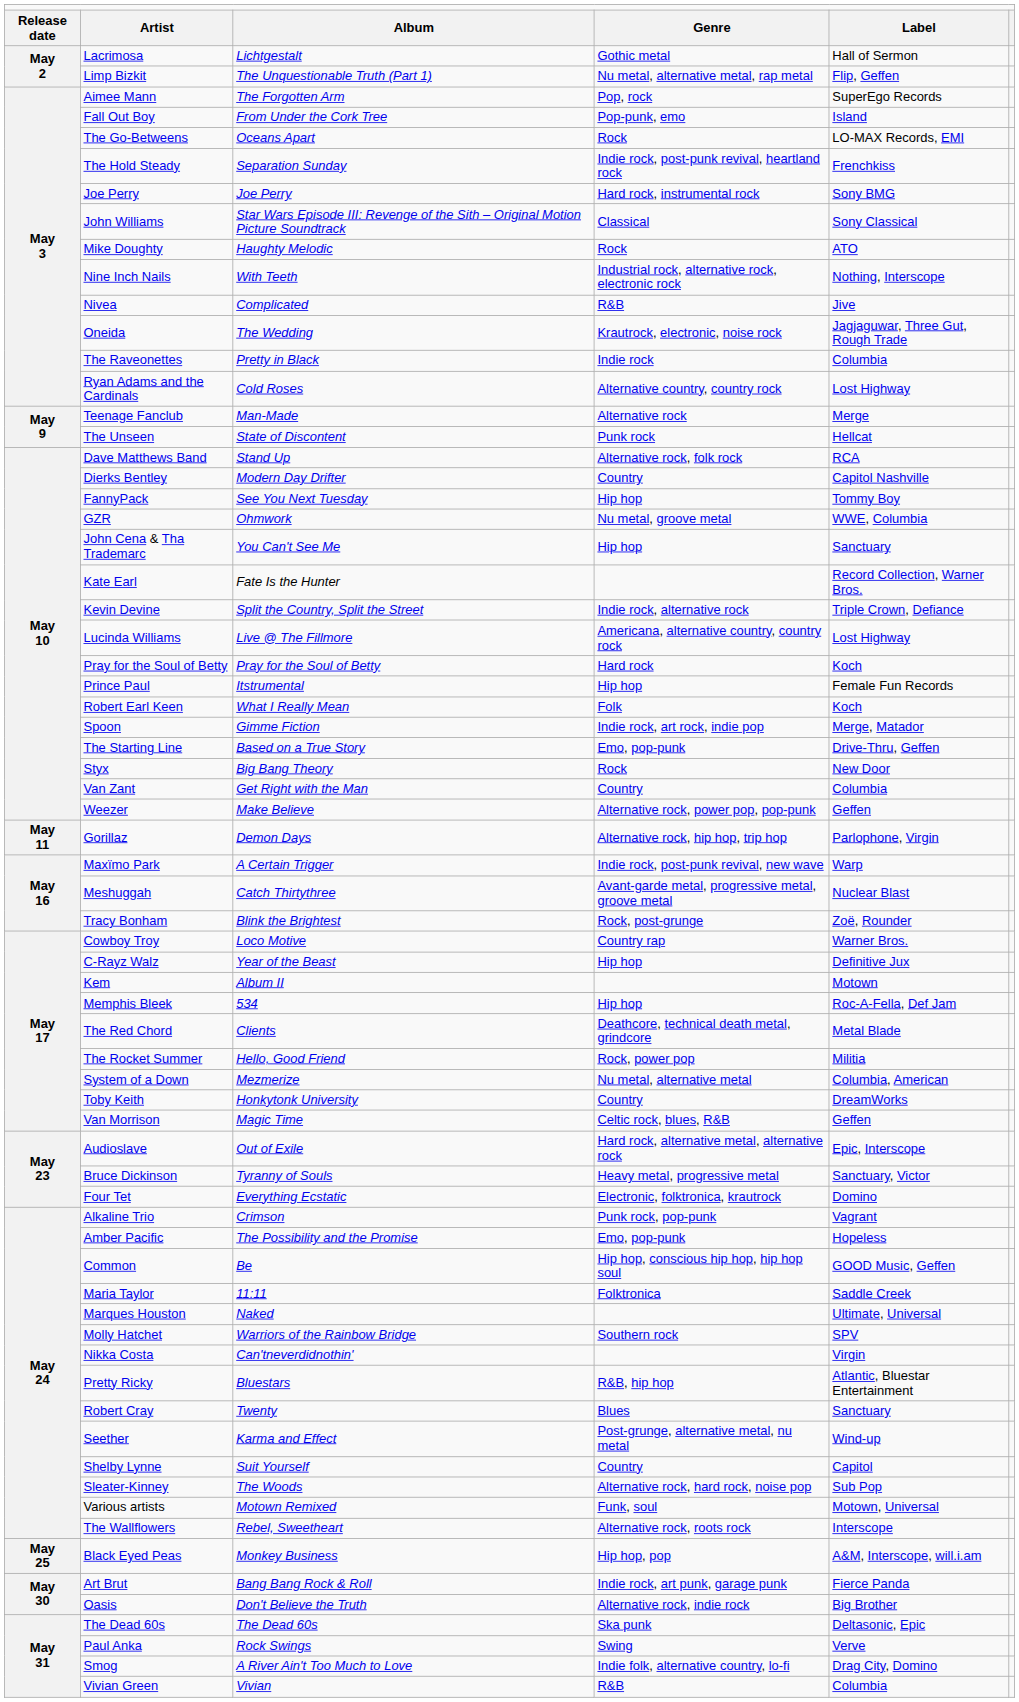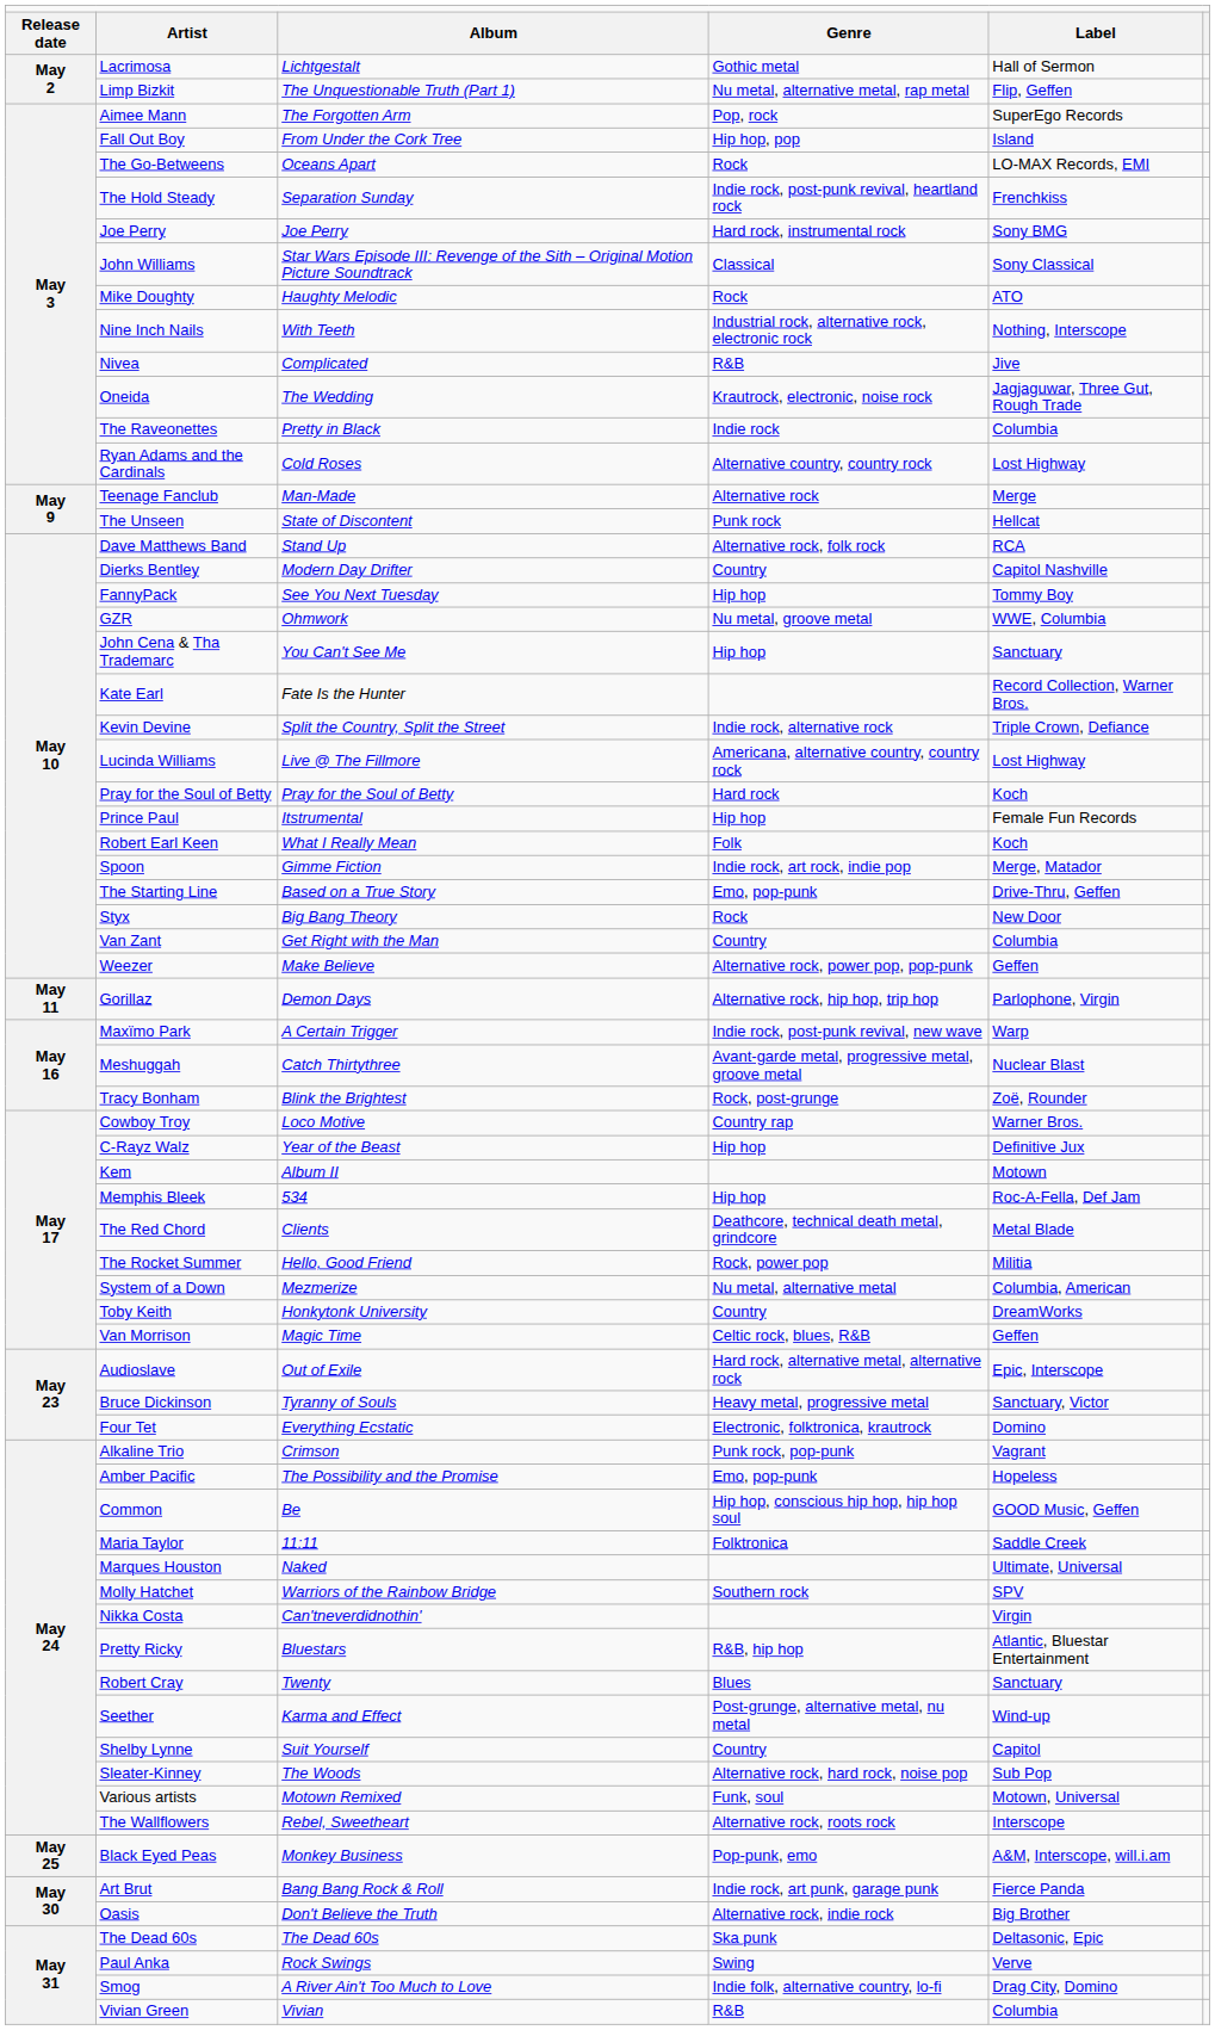 <table class="wikitable plainrowheaders">
 <tr>
 <td colspan="6" style="text-align:center;"></td>
 </tr>
 <tr>
 <th scope="col">Release date</th>
 <th scope="col">Artist</th>
 <th scope="col">Album</th>
 <th scope="col">Genre</th>
 <th scope="col">Label</th>
 <th scope="col"></th>
 </tr>
 <tr>
 <th scope="row" rowspan="2" style="text-align:center;">May<br>2</th>
 <td><a href='#'>Lacrimosa</a></td>
 <td><em><a href='#'>Lichtgestalt</a></em></td>
 <td><a href='#'>Gothic metal</a></td>
 <td>Hall of Sermon</td>
 <td></td>
 </tr>
 <tr>
 <td><a href='#'>Limp Bizkit</a></td>
 <td><em><a href='#'>The Unquestionable Truth (Part 1)</a></em></td>
 <td><a href='#'>Nu metal</a>, <a href='#'>alternative metal</a>, <a href='#'>rap metal</a></td>
 <td><a href='#'>Flip</a>, <a href='#'>Geffen</a></td>
 <td></td>
 </tr>
 <tr>
 <th scope="row" rowspan="12" style="text-align:center;">May<br>3</th>
 <td><a href='#'>Aimee Mann</a></td>
 <td><em><a href='#'>The Forgotten Arm</a></em></td>
 <td><a href='#'>Pop</a>, <a href='#'>rock</a></td>
 <td>SuperEgo Records</td>
 <td></td>
 </tr>
 <tr>
 <td><a href='#'>Fall Out Boy</a></td>
 <td><em><a href='#'>From Under the Cork Tree</a></em></td>
-<td><a href='#'>Pop-punk</a>, <a href='#'>emo</a></td>
+<td><a href='#'>Hip hop</a>, <a href='#'>pop</a></td>
 <td><a href='#'>Island</a></td>
 <td></td>
 </tr>
 <tr>
 <td><a href='#'>The Go-Betweens</a></td>
 <td><em><a href='#'>Oceans Apart</a></em></td>
 <td><a href='#'>Rock</a></td>
 <td>LO-MAX Records, <a href='#'>EMI</a></td>
 <td></td>
 </tr>
 <tr>
 <td><a href='#'>The Hold Steady</a></td>
 <td><em><a href='#'>Separation Sunday</a></em></td>
 <td><a href='#'>Indie rock</a>, <a href='#'>post-punk revival</a>, <a href='#'>heartland rock</a></td>
 <td><a href='#'>Frenchkiss</a></td>
 <td></td>
 </tr>
 <tr>
 <td><a href='#'>Joe Perry</a></td>
 <td><em><a href='#'>Joe Perry</a></em></td>
 <td><a href='#'>Hard rock</a>, <a href='#'>instrumental rock</a></td>
 <td><a href='#'>Sony BMG</a></td>
 <td></td>
 </tr>
 <tr>
 <td><a href='#'>John Williams</a></td>
 <td><em><a href='#'>Star Wars Episode III: Revenge of the Sith – Original Motion Picture Soundtrack</a></em></td>
 <td><a href='#'>Classical</a></td>
 <td><a href='#'>Sony Classical</a></td>
 <td></td>
 </tr>
 <tr>
 <td><a href='#'>Mike Doughty</a></td>
 <td><em><a href='#'>Haughty Melodic</a></em></td>
 <td><a href='#'>Rock</a></td>
 <td><a href='#'>ATO</a></td>
 <td></td>
 </tr>
 <tr>
 <td><a href='#'>Nine Inch Nails</a></td>
 <td><em><a href='#'>With Teeth</a></em></td>
 <td><a href='#'>Industrial rock</a>, <a href='#'>alternative rock</a>, <a href='#'>electronic rock</a></td>
 <td><a href='#'>Nothing</a>, <a href='#'>Interscope</a></td>
 <td></td>
 </tr>
 <tr>
 <td><a href='#'>Nivea</a></td>
 <td><em><a href='#'>Complicated</a></em></td>
 <td><a href='#'>R&B</a></td>
 <td><a href='#'>Jive</a></td>
 <td></td>
 </tr>
 <tr>
 <td><a href='#'>Oneida</a></td>
 <td><em><a href='#'>The Wedding</a></em></td>
 <td><a href='#'>Krautrock</a>, <a href='#'>electronic</a>, <a href='#'>noise rock</a></td>
 <td><a href='#'>Jagjaguwar</a>, <a href='#'>Three Gut</a>, <a href='#'>Rough Trade</a></td>
 <td></td>
 </tr>
 <tr>
 <td><a href='#'>The Raveonettes</a></td>
 <td><em><a href='#'>Pretty in Black</a></em></td>
 <td><a href='#'>Indie rock</a></td>
 <td><a href='#'>Columbia</a></td>
 <td></td>
 </tr>
 <tr>
 <td><a href='#'>Ryan Adams and the Cardinals</a></td>
 <td><em><a href='#'>Cold Roses</a></em></td>
 <td><a href='#'>Alternative country</a>, <a href='#'>country rock</a></td>
 <td><a href='#'>Lost Highway</a></td>
 <td></td>
 </tr>
 <tr>
 <th scope="row" rowspan="2" style="text-align:center;">May<br>9</th>
 <td><a href='#'>Teenage Fanclub</a></td>
 <td><em><a href='#'>Man-Made</a></em></td>
 <td><a href='#'>Alternative rock</a></td>
 <td><a href='#'>Merge</a></td>
 <td></td>
 </tr>
 <tr>
 <td><a href='#'>The Unseen</a></td>
 <td><em><a href='#'>State of Discontent</a></em></td>
 <td><a href='#'>Punk rock</a></td>
 <td><a href='#'>Hellcat</a></td>
 <td></td>
 </tr>
 <tr>
 <th scope="row" rowspan="16" style="text-align:center;">May<br>10</th>
 <td><a href='#'>Dave Matthews Band</a></td>
 <td><em><a href='#'>Stand Up</a></em></td>
 <td><a href='#'>Alternative rock</a>, <a href='#'>folk rock</a></td>
 <td><a href='#'>RCA</a></td>
 <td></td>
 </tr>
 <tr>
 <td><a href='#'>Dierks Bentley</a></td>
 <td><em><a href='#'>Modern Day Drifter</a></em></td>
 <td><a href='#'>Country</a></td>
 <td><a href='#'>Capitol Nashville</a></td>
 <td></td>
 </tr>
 <tr>
 <td><a href='#'>FannyPack</a></td>
 <td><em><a href='#'>See You Next Tuesday</a></em></td>
 <td><a href='#'>Hip hop</a></td>
 <td><a href='#'>Tommy Boy</a></td>
 <td></td>
 </tr>
 <tr>
 <td><a href='#'>GZR</a></td>
 <td><em><a href='#'>Ohmwork</a></em></td>
 <td><a href='#'>Nu metal</a>, <a href='#'>groove metal</a></td>
 <td><a href='#'>WWE</a>, <a href='#'>Columbia</a></td>
 <td></td>
 </tr>
 <tr>
 <td><a href='#'>John Cena</a> & <a href='#'>Tha Trademarc</a></td>
 <td><em><a href='#'>You Can't See Me</a></em></td>
 <td><a href='#'>Hip hop</a></td>
 <td><a href='#'>Sanctuary</a></td>
 <td></td>
 </tr>
 <tr>
 <td><a href='#'>Kate Earl</a></td>
 <td><em>Fate Is the Hunter</em></td>
 <td></td>
 <td><a href='#'>Record Collection</a>, <a href='#'>Warner Bros.</a></td>
 <td></td>
 </tr>
 <tr>
 <td><a href='#'>Kevin Devine</a></td>
 <td><em><a href='#'>Split the Country, Split the Street</a></em></td>
 <td><a href='#'>Indie rock</a>, <a href='#'>alternative rock</a></td>
 <td><a href='#'>Triple Crown</a>, <a href='#'>Defiance</a></td>
 <td></td>
 </tr>
 <tr>
 <td><a href='#'>Lucinda Williams</a></td>
 <td><em><a href='#'>Live @ The Fillmore</a></em></td>
 <td><a href='#'>Americana</a>, <a href='#'>alternative country</a>, <a href='#'>country rock</a></td>
 <td><a href='#'>Lost Highway</a></td>
 <td></td>
 </tr>
 <tr>
 <td><a href='#'>Pray for the Soul of Betty</a></td>
 <td><em><a href='#'>Pray for the Soul of Betty</a></em></td>
 <td><a href='#'>Hard rock</a></td>
 <td><a href='#'>Koch</a></td>
 <td></td>
 </tr>
 <tr>
 <td><a href='#'>Prince Paul</a></td>
 <td><em><a href='#'>Itstrumental</a></em></td>
 <td><a href='#'>Hip hop</a></td>
 <td>Female Fun Records</td>
 <td></td>
 </tr>
 <tr>
 <td><a href='#'>Robert Earl Keen</a></td>
 <td><em><a href='#'>What I Really Mean</a></em></td>
 <td><a href='#'>Folk</a></td>
 <td><a href='#'>Koch</a></td>
 <td></td>
 </tr>
 <tr>
 <td><a href='#'>Spoon</a></td>
 <td><em><a href='#'>Gimme Fiction</a></em></td>
 <td><a href='#'>Indie rock</a>, <a href='#'>art rock</a>, <a href='#'>indie pop</a></td>
 <td><a href='#'>Merge</a>, <a href='#'>Matador</a></td>
 <td></td>
 </tr>
 <tr>
 <td><a href='#'>The Starting Line</a></td>
 <td><em><a href='#'>Based on a True Story</a></em></td>
 <td><a href='#'>Emo</a>, <a href='#'>pop-punk</a></td>
 <td><a href='#'>Drive-Thru</a>, <a href='#'>Geffen</a></td>
 <td></td>
 </tr>
 <tr>
 <td><a href='#'>Styx</a></td>
 <td><em><a href='#'>Big Bang Theory</a></em></td>
 <td><a href='#'>Rock</a></td>
 <td><a href='#'>New Door</a></td>
 <td></td>
 </tr>
 <tr>
 <td><a href='#'>Van Zant</a></td>
 <td><em><a href='#'>Get Right with the Man</a></em></td>
 <td><a href='#'>Country</a></td>
 <td><a href='#'>Columbia</a></td>
 <td></td>
 </tr>
 <tr>
 <td><a href='#'>Weezer</a></td>
 <td><em><a href='#'>Make Believe</a></em></td>
 <td><a href='#'>Alternative rock</a>, <a href='#'>power pop</a>, <a href='#'>pop-punk</a></td>
 <td><a href='#'>Geffen</a></td>
 <td></td>
 </tr>
 <tr>
 <th scope="row" style="text-align:center;">May<br>11</th>
 <td><a href='#'>Gorillaz</a></td>
 <td><em><a href='#'>Demon Days</a></em></td>
 <td><a href='#'>Alternative rock</a>, <a href='#'>hip hop</a>, <a href='#'>trip hop</a></td>
 <td><a href='#'>Parlophone</a>, <a href='#'>Virgin</a></td>
 <td></td>
 </tr>
 <tr>
 <th scope="row" rowspan="3" style="text-align:center;">May<br>16</th>
 <td><a href='#'>Maxïmo Park</a></td>
 <td><em><a href='#'>A Certain Trigger</a></em></td>
 <td><a href='#'>Indie rock</a>, <a href='#'>post-punk revival</a>, <a href='#'>new wave</a></td>
 <td><a href='#'>Warp</a></td>
 <td></td>
 </tr>
 <tr>
 <td><a href='#'>Meshuggah</a></td>
 <td><em><a href='#'>Catch Thirtythree</a></em></td>
 <td><a href='#'>Avant-garde metal</a>, <a href='#'>progressive metal</a>, <a href='#'>groove metal</a></td>
 <td><a href='#'>Nuclear Blast</a></td>
 <td></td>
 </tr>
 <tr>
 <td><a href='#'>Tracy Bonham</a></td>
 <td><em><a href='#'>Blink the Brightest</a></em></td>
 <td><a href='#'>Rock</a>, <a href='#'>post-grunge</a></td>
 <td><a href='#'>Zoë</a>, <a href='#'>Rounder</a></td>
 <td></td>
 </tr>
 <tr>
 <th scope="row" rowspan="9" style="text-align:center;">May<br>17</th>
 <td><a href='#'>Cowboy Troy</a></td>
 <td><em><a href='#'>Loco Motive</a></em></td>
 <td><a href='#'>Country rap</a></td>
 <td><a href='#'>Warner Bros.</a></td>
 <td></td>
 </tr>
 <tr>
 <td><a href='#'>C-Rayz Walz</a></td>
 <td><em><a href='#'>Year of the Beast</a></em></td>
 <td><a href='#'>Hip hop</a></td>
 <td><a href='#'>Definitive Jux</a></td>
 <td></td>
 </tr>
 <tr>
 <td><a href='#'>Kem</a></td>
 <td><em><a href='#'>Album II</a></em></td>
 <td></td>
 <td><a href='#'>Motown</a></td>
 <td></td>
 </tr>
 <tr>
 <td><a href='#'>Memphis Bleek</a></td>
 <td><em><a href='#'>534</a></em></td>
 <td><a href='#'>Hip hop</a></td>
 <td><a href='#'>Roc-A-Fella</a>, <a href='#'>Def Jam</a></td>
 <td></td>
 </tr>
 <tr>
 <td><a href='#'>The Red Chord</a></td>
 <td><em><a href='#'>Clients</a></em></td>
 <td><a href='#'>Deathcore</a>, <a href='#'>technical death metal</a>, <a href='#'>grindcore</a></td>
 <td><a href='#'>Metal Blade</a></td>
 <td></td>
 </tr>
 <tr>
 <td><a href='#'>The Rocket Summer</a></td>
 <td><em><a href='#'>Hello, Good Friend</a></em></td>
 <td><a href='#'>Rock</a>, <a href='#'>power pop</a></td>
 <td><a href='#'>Militia</a></td>
 <td></td>
 </tr>
 <tr>
 <td><a href='#'>System of a Down</a></td>
 <td><em><a href='#'>Mezmerize</a></em></td>
 <td><a href='#'>Nu metal</a>, <a href='#'>alternative metal</a></td>
 <td><a href='#'>Columbia</a>, <a href='#'>American</a></td>
 <td></td>
 </tr>
 <tr>
 <td><a href='#'>Toby Keith</a></td>
 <td><em><a href='#'>Honkytonk University</a></em></td>
 <td><a href='#'>Country</a></td>
 <td><a href='#'>DreamWorks</a></td>
 <td></td>
 </tr>
 <tr>
 <td><a href='#'>Van Morrison</a></td>
 <td><em><a href='#'>Magic Time</a></em></td>
 <td><a href='#'>Celtic rock</a>, <a href='#'>blues</a>, <a href='#'>R&B</a></td>
 <td><a href='#'>Geffen</a></td>
 <td></td>
 </tr>
 <tr>
 <th scope="row" rowspan="3" style="text-align:center;">May<br>23</th>
 <td><a href='#'>Audioslave</a></td>
 <td><em><a href='#'>Out of Exile</a></em></td>
 <td><a href='#'>Hard rock</a>, <a href='#'>alternative metal</a>, <a href='#'>alternative rock</a></td>
 <td><a href='#'>Epic</a>, <a href='#'>Interscope</a></td>
 <td></td>
 </tr>
 <tr>
 <td><a href='#'>Bruce Dickinson</a></td>
 <td><em><a href='#'>Tyranny of Souls</a></em></td>
 <td><a href='#'>Heavy metal</a>, <a href='#'>progressive metal</a></td>
 <td><a href='#'>Sanctuary</a>, <a href='#'>Victor</a></td>
 <td></td>
 </tr>
 <tr>
 <td><a href='#'>Four Tet</a></td>
 <td><em><a href='#'>Everything Ecstatic</a></em></td>
 <td><a href='#'>Electronic</a>, <a href='#'>folktronica</a>, <a href='#'>krautrock</a></td>
 <td><a href='#'>Domino</a></td>
 <td></td>
 </tr>
 <tr>
 <th scope="row" rowspan="14" style="text-align:center;">May<br>24</th>
 <td><a href='#'>Alkaline Trio</a></td>
 <td><em><a href='#'>Crimson</a></em></td>
 <td><a href='#'>Punk rock</a>, <a href='#'>pop-punk</a></td>
 <td><a href='#'>Vagrant</a></td>
 <td></td>
 </tr>
 <tr>
 <td><a href='#'>Amber Pacific</a></td>
 <td><em><a href='#'>The Possibility and the Promise</a></em></td>
 <td><a href='#'>Emo</a>, <a href='#'>pop-punk</a></td>
 <td><a href='#'>Hopeless</a></td>
 <td></td>
 </tr>
 <tr>
 <td><a href='#'>Common</a></td>
 <td><em><a href='#'>Be</a></em></td>
 <td><a href='#'>Hip hop</a>, <a href='#'>conscious hip hop</a>, <a href='#'>hip hop soul</a></td>
 <td><a href='#'>GOOD Music</a>, <a href='#'>Geffen</a></td>
 <td></td>
 </tr>
 <tr>
 <td><a href='#'>Maria Taylor</a></td>
 <td><em><a href='#'>11:11</a></em></td>
 <td><a href='#'>Folktronica</a></td>
 <td><a href='#'>Saddle Creek</a></td>
 <td></td>
 </tr>
 <tr>
 <td><a href='#'>Marques Houston</a></td>
 <td><em><a href='#'>Naked</a></em></td>
 <td></td>
 <td><a href='#'>Ultimate</a>, <a href='#'>Universal</a></td>
 <td></td>
 </tr>
 <tr>
 <td><a href='#'>Molly Hatchet</a></td>
 <td><em><a href='#'>Warriors of the Rainbow Bridge</a></em></td>
 <td><a href='#'>Southern rock</a></td>
 <td><a href='#'>SPV</a></td>
 <td></td>
 </tr>
 <tr>
 <td><a href='#'>Nikka Costa</a></td>
 <td><em><a href='#'>Can'tneverdidnothin'</a></em></td>
 <td></td>
 <td><a href='#'>Virgin</a></td>
 <td></td>
 </tr>
 <tr>
 <td><a href='#'>Pretty Ricky</a></td>
 <td><em><a href='#'>Bluestars</a></em></td>
 <td><a href='#'>R&B</a>, <a href='#'>hip hop</a></td>
 <td><a href='#'>Atlantic</a>, Bluestar Entertainment</td>
 <td></td>
 </tr>
 <tr>
 <td><a href='#'>Robert Cray</a></td>
 <td><em><a href='#'>Twenty</a></em></td>
 <td><a href='#'>Blues</a></td>
 <td><a href='#'>Sanctuary</a></td>
 <td></td>
 </tr>
 <tr>
 <td><a href='#'>Seether</a></td>
 <td><em><a href='#'>Karma and Effect</a></em></td>
 <td><a href='#'>Post-grunge</a>, <a href='#'>alternative metal</a>, <a href='#'>nu metal</a></td>
 <td><a href='#'>Wind-up</a></td>
 <td></td>
 </tr>
 <tr>
 <td><a href='#'>Shelby Lynne</a></td>
 <td><em><a href='#'>Suit Yourself</a></em></td>
 <td><a href='#'>Country</a></td>
 <td><a href='#'>Capitol</a></td>
 <td></td>
 </tr>
 <tr>
 <td><a href='#'>Sleater-Kinney</a></td>
 <td><em><a href='#'>The Woods</a></em></td>
 <td><a href='#'>Alternative rock</a>, <a href='#'>hard rock</a>, <a href='#'>noise pop</a></td>
 <td><a href='#'>Sub Pop</a></td>
 <td></td>
 </tr>
 <tr>
 <td>Various artists</td>
 <td><em><a href='#'>Motown Remixed</a></em></td>
 <td><a href='#'>Funk</a>, <a href='#'>soul</a></td>
 <td><a href='#'>Motown</a>, <a href='#'>Universal</a></td>
 <td></td>
 </tr>
 <tr>
 <td><a href='#'>The Wallflowers</a></td>
 <td><em><a href='#'>Rebel, Sweetheart</a></em></td>
 <td><a href='#'>Alternative rock</a>, <a href='#'>roots rock</a></td>
 <td><a href='#'>Interscope</a></td>
 <td></td>
 </tr>
 <tr>
 <th scope="row" style="text-align:center;">May<br>25</th>
 <td><a href='#'>Black Eyed Peas</a></td>
 <td><em><a href='#'>Monkey Business</a></em></td>
-<td><a href='#'>Hip hop</a>, <a href='#'>pop</a></td>
+<td><a href='#'>Pop-punk</a>, <a href='#'>emo</a></td>
 <td><a href='#'>A&M</a>, <a href='#'>Interscope</a>, <a href='#'>will.i.am</a></td>
 <td></td>
 </tr>
 <tr>
 <th scope="row" rowspan="2" style="text-align:center;">May<br>30</th>
 <td><a href='#'>Art Brut</a></td>
 <td><em><a href='#'>Bang Bang Rock & Roll</a></em></td>
 <td><a href='#'>Indie rock</a>, <a href='#'>art punk</a>, <a href='#'>garage punk</a></td>
 <td><a href='#'>Fierce Panda</a></td>
 <td></td>
 </tr>
 <tr>
 <td><a href='#'>Oasis</a></td>
 <td><em><a href='#'>Don't Believe the Truth</a></em></td>
 <td><a href='#'>Alternative rock</a>, <a href='#'>indie rock</a></td>
 <td><a href='#'>Big Brother</a></td>
 <td></td>
 </tr>
 <tr>
 <th scope="row" rowspan="4" style="text-align:center;">May<br>31</th>
 <td><a href='#'>The Dead 60s</a></td>
 <td><em><a href='#'>The Dead 60s</a></em></td>
 <td><a href='#'>Ska punk</a></td>
 <td><a href='#'>Deltasonic</a>, <a href='#'>Epic</a></td>
 <td></td>
 </tr>
 <tr>
 <td><a href='#'>Paul Anka</a></td>
 <td><em><a href='#'>Rock Swings</a></em></td>
 <td><a href='#'>Swing</a></td>
 <td><a href='#'>Verve</a></td>
 <td></td>
 </tr>
 <tr>
 <td><a href='#'>Smog</a></td>
 <td><em><a href='#'>A River Ain't Too Much to Love</a></em></td>
 <td><a href='#'>Indie folk</a>, <a href='#'>alternative country</a>, <a href='#'>lo-fi</a></td>
 <td><a href='#'>Drag City</a>, <a href='#'>Domino</a></td>
 <td></td>
 </tr>
 <tr>
 <td><a href='#'>Vivian Green</a></td>
 <td><em><a href='#'>Vivian</a></em></td>
 <td><a href='#'>R&B</a></td>
 <td><a href='#'>Columbia</a></td>
 <td></td>
 </tr>
 </table>
